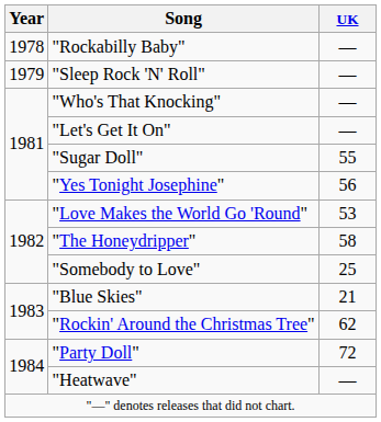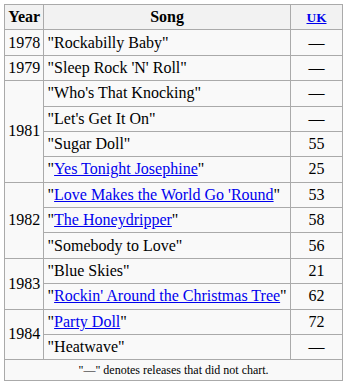 <table class="wikitable">
 <tr>
 <th>Year</th>
 <th>Song</th>
 <th style="width:45px;"><small><a href='#'>UK</a></small><br></th>
 </tr>
 <tr>
 <td>1978</td>
 <td>"Rockabilly Baby"</td>
 <td align=center>—</td>
 </tr>
 <tr>
 <td>1979</td>
 <td>"Sleep Rock 'N' Roll"</td>
 <td align=center>—</td>
 </tr>
 <tr>
 <td rowspan="4">1981</td>
 <td>"Who's That Knocking"</td>
 <td align=center>—</td>
 </tr>
 <tr>
 <td>"Let's Get It On"</td>
 <td align=center>—</td>
 </tr>
 <tr>
 <td>"Sugar Doll"</td>
 <td align=center>55</td>
 </tr>
 <tr>
 <td>"<a href='#'>Yes Tonight Josephine</a>"</td>
-<td align=center>56</td>
+<td align=center>25</td>
 </tr>
 <tr>
 <td rowspan="3">1982</td>
 <td>"<a href='#'>Love Makes the World Go 'Round</a>"</td>
 <td align=center>53</td>
 </tr>
 <tr>
 <td>"<a href='#'>The Honeydripper</a>"</td>
 <td align=center>58</td>
 </tr>
 <tr>
 <td>"Somebody to Love"</td>
-<td align=center>25</td>
+<td align=center>56</td>
 </tr>
 <tr>
 <td rowspan="2">1983</td>
 <td>"Blue Skies"</td>
 <td align=center>21</td>
 </tr>
 <tr>
 <td>"<a href='#'>Rockin' Around the Christmas Tree</a>"</td>
 <td align=center>62</td>
 </tr>
 <tr>
 <td rowspan="2">1984</td>
 <td>"<a href='#'>Party Doll</a>"</td>
 <td align=center>72</td>
 </tr>
 <tr>
 <td>"Heatwave"</td>
 <td align=center>—</td>
 </tr>
 <tr>
 <td colspan="4" style="text-align:center; font-size:9pt;">"—" denotes releases that did not chart.</td>
 </tr>
 </table>
